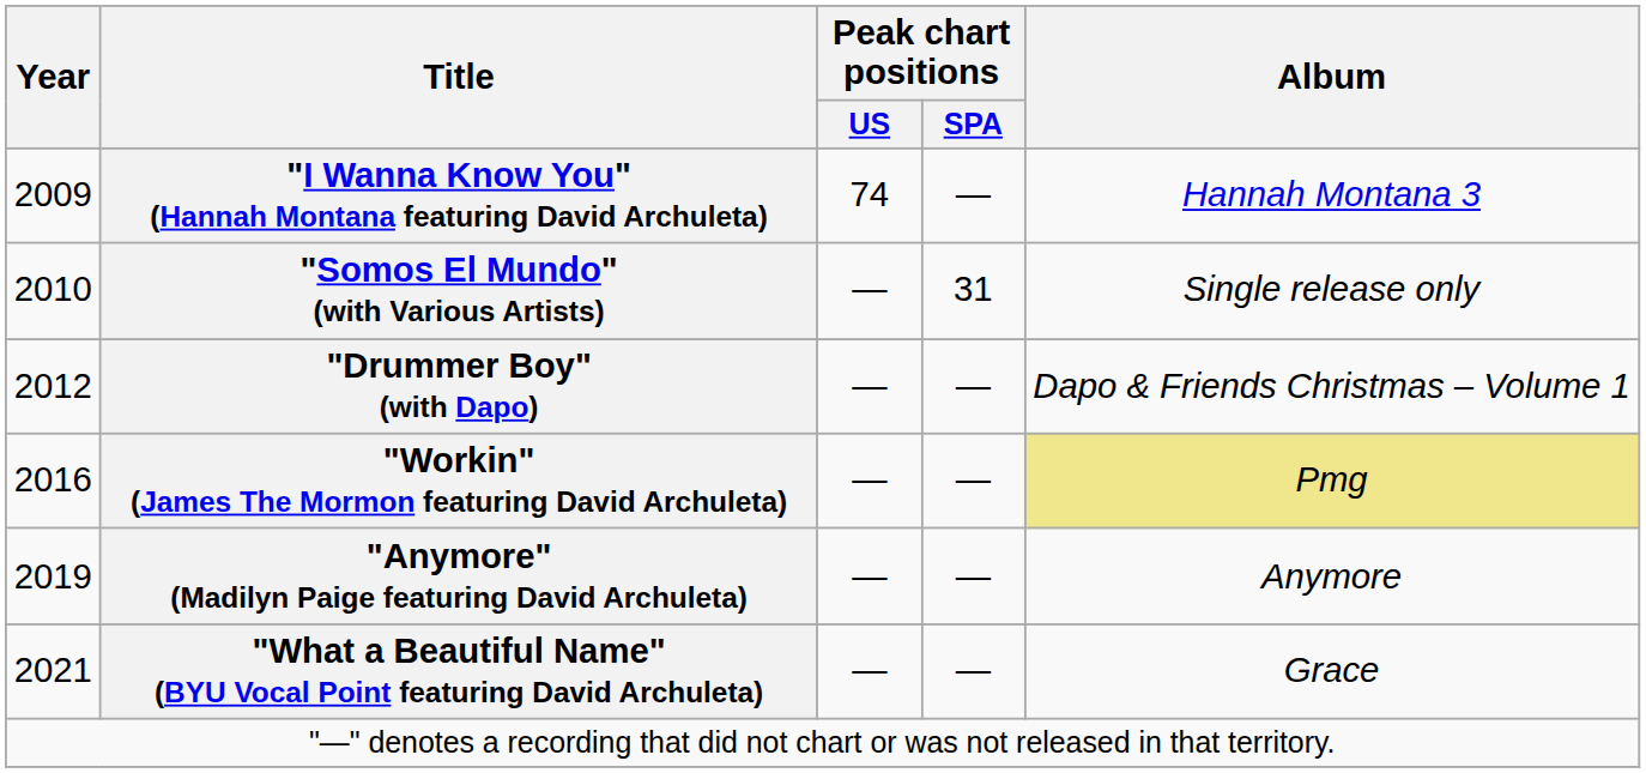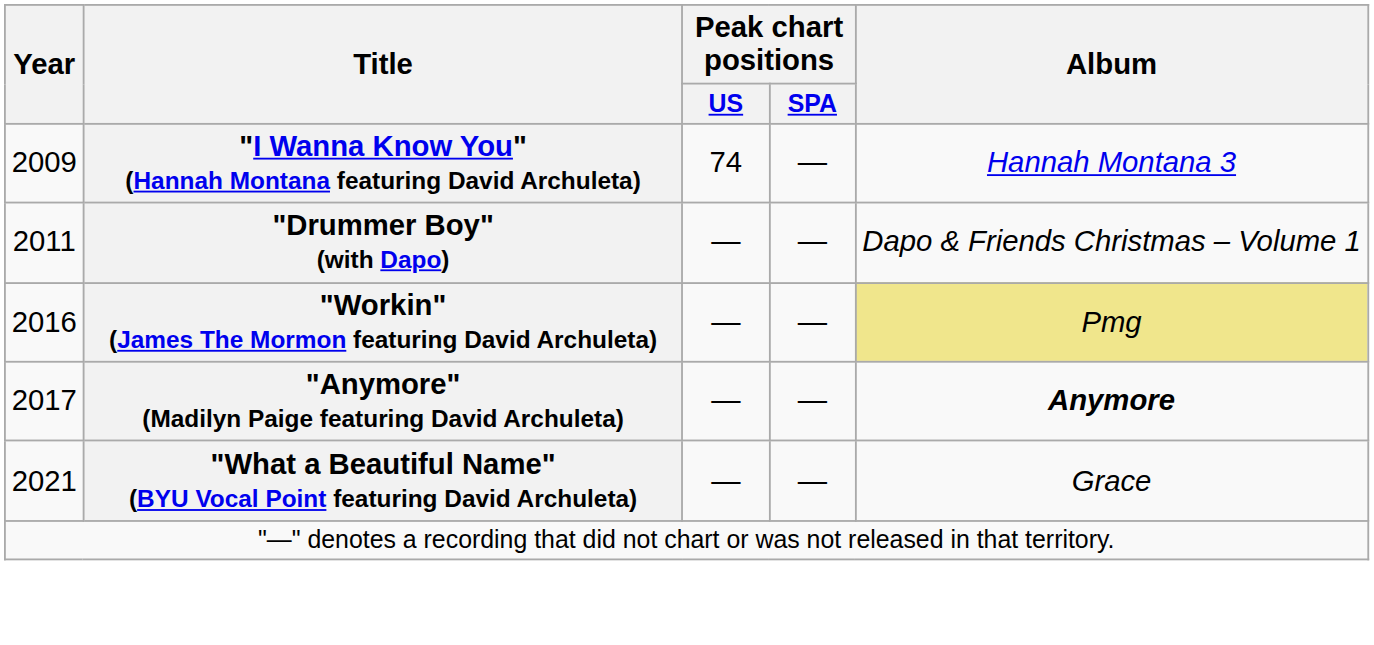 <table class="wikitable plainrowheaders" style="text-align:center;">
 <tr>
 <th scope="col" rowspan="2" style="width:1em;">Year</th>
 <th scope="col" rowspan="2" style="width:20em;">Title</th>
 <th scope="col" colspan="2">Peak chart positions</th>
 <th scope="col" rowspan="2">Album</th>
 </tr>
 <tr>
 <th scope="col" style="width:3em;font-size:85%;"><a href='#'>US</a><br></th>
 <th scope="col" style="width:3em;font-size:85%;"><a href='#'>SPA</a><br></th>
 </tr>
 <tr>
 <td>2009</td>
 <th scope="row">"<a href='#'>I Wanna Know You</a>"<br><small>(<a href='#'>Hannah Montana</a> featuring David Archuleta)</small></th>
 <td>74</td>
 <td>—</td>
 <td><em><a href='#'>Hannah Montana 3</a></em></td>
 </tr>
 <tr>
-<td>2010</td>
-<th scope="row">"<a href='#'>Somos El Mundo</a>"<br><small>(with Various Artists)</small></th>
-<td>—</td>
-<td>31</td>
-<td><em>Single release only</em></td>
-</tr>
-<tr>
-<td>2012</td>
+<td>2011</td>
 <th scope="row">"Drummer Boy"<br><small>(with <a href='#'>Dapo</a>)</small></th>
 <td>—</td>
 <td>—</td>
 <td><em>Dapo & Friends Christmas – Volume 1</em></td>
 </tr>
 <tr>
 <td>2016</td>
 <th scope="row">"Workin"<br><small>(<a href='#'>James The Mormon</a> featuring David Archuleta)</small></th>
 <td>—</td>
 <td>—</td>
 <td style="background: khaki;"><em>Pmg</em></td>
 </tr>
 <tr>
-<td>2019</td>
+<td>2017</td>
 <th scope="row">"Anymore"<br><small>(Madilyn Paige featuring David Archuleta)</small></th>
 <td>—</td>
 <td>—</td>
-<td><em>Anymore</em></td>
+<td><strong><em>Anymore</em></strong></td>
 </tr>
 <tr>
 <td>2021</td>
 <th scope="row">"What a Beautiful Name"<br><small>(<a href='#'>BYU Vocal Point</a> featuring David Archuleta)</small></th>
 <td>—</td>
 <td>—</td>
 <td><em>Grace</em></td>
 </tr>
 <tr>
 <td colspan="5" style="font-size:85%">"—" denotes a recording that did not chart or was not released in that territory.</td>
 </tr>
 </table>
